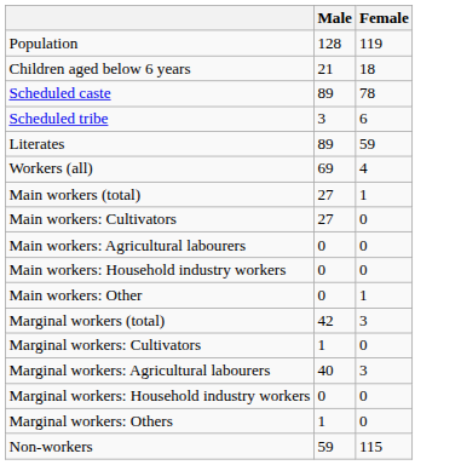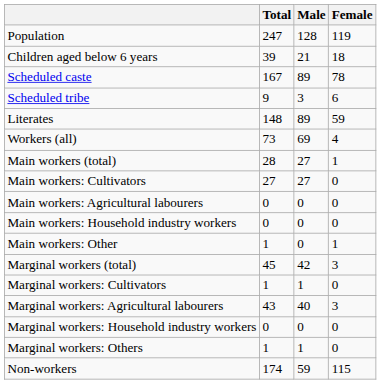 <table class="wikitable sortable">
 <tr>
 <th></th>
+<th>Total</th>
 <th>Male</th>
 <th>Female</th>
 </tr>
 <tr>
 <td>Population</td>
+<td>247</td>
 <td>128</td>
 <td>119</td>
 </tr>
 <tr>
 <td>Children aged below 6 years</td>
+<td>39</td>
 <td>21</td>
 <td>18</td>
 </tr>
 <tr>
 <td><a href='#'>Scheduled caste</a></td>
+<td>167</td>
 <td>89</td>
 <td>78</td>
 </tr>
 <tr>
 <td><a href='#'>Scheduled tribe</a></td>
+<td>9</td>
 <td>3</td>
 <td>6</td>
 </tr>
 <tr>
 <td>Literates</td>
+<td>148</td>
 <td>89</td>
 <td>59</td>
 </tr>
 <tr>
 <td>Workers (all)</td>
+<td>73</td>
 <td>69</td>
 <td>4</td>
 </tr>
 <tr>
 <td>Main workers (total)</td>
+<td>28</td>
 <td>27</td>
 <td>1</td>
 </tr>
 <tr>
 <td>Main workers: Cultivators</td>
+<td>27</td>
 <td>27</td>
 <td>0</td>
 </tr>
 <tr>
 <td>Main workers: Agricultural labourers</td>
 <td>0</td>
 <td>0</td>
+<td>0</td>
 </tr>
 <tr>
 <td>Main workers: Household industry workers</td>
 <td>0</td>
 <td>0</td>
+<td>0</td>
 </tr>
 <tr>
 <td>Main workers: Other</td>
+<td>1</td>
 <td>0</td>
 <td>1</td>
 </tr>
 <tr>
 <td>Marginal workers (total)</td>
+<td>45</td>
 <td>42</td>
 <td>3</td>
 </tr>
 <tr>
 <td>Marginal workers: Cultivators</td>
 <td>1</td>
+<td>1</td>
 <td>0</td>
 </tr>
 <tr>
 <td>Marginal workers: Agricultural labourers</td>
+<td>43</td>
 <td>40</td>
 <td>3</td>
 </tr>
 <tr>
 <td>Marginal workers: Household industry workers</td>
 <td>0</td>
 <td>0</td>
+<td>0</td>
 </tr>
 <tr>
 <td>Marginal workers: Others</td>
+<td>1</td>
 <td>1</td>
 <td>0</td>
 </tr>
 <tr>
 <td>Non-workers</td>
+<td>174</td>
 <td>59</td>
 <td>115</td>
 </tr>
 </table>
